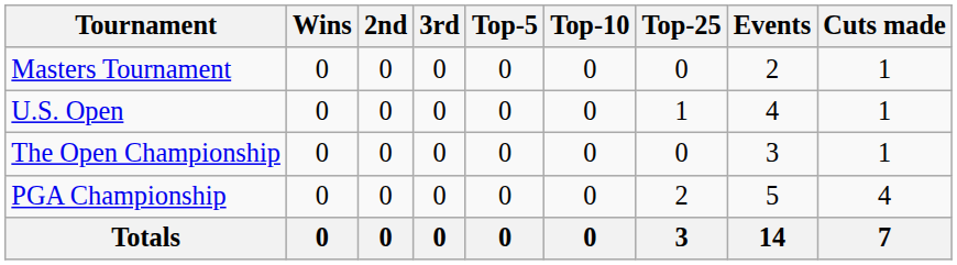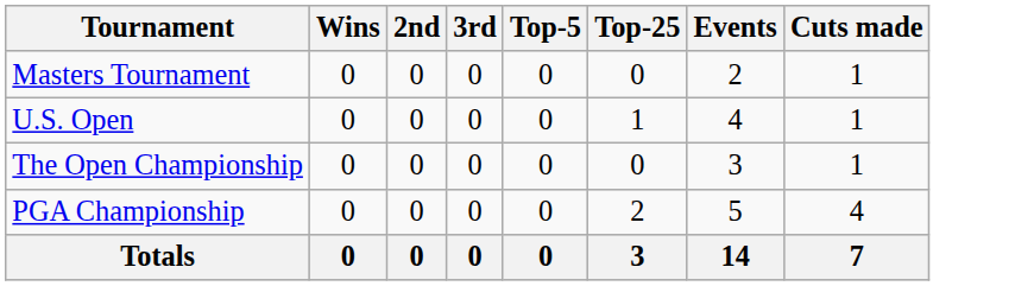 <table class=wikitable style=text-align:center>
 <tr>
 <th>Tournament</th>
 <th>Wins</th>
 <th>2nd</th>
 <th>3rd</th>
 <th>Top-5</th>
-<th>Top-10</th>
 <th>Top-25</th>
 <th>Events</th>
 <th>Cuts made</th>
 </tr>
 <tr>
 <td align=left><a href='#'>Masters Tournament</a></td>
 <td>0</td>
 <td>0</td>
 <td>0</td>
 <td>0</td>
 <td>0</td>
-<td>0</td>
 <td>2</td>
 <td>1</td>
 </tr>
 <tr>
 <td align=left><a href='#'>U.S. Open</a></td>
-<td>0</td>
 <td>0</td>
 <td>0</td>
 <td>0</td>
 <td>0</td>
 <td>1</td>
 <td>4</td>
 <td>1</td>
 </tr>
 <tr>
 <td align=left><a href='#'>The Open Championship</a></td>
 <td>0</td>
 <td>0</td>
 <td>0</td>
 <td>0</td>
 <td>0</td>
-<td>0</td>
 <td>3</td>
 <td>1</td>
 </tr>
 <tr>
 <td align=left><a href='#'>PGA Championship</a></td>
-<td>0</td>
 <td>0</td>
 <td>0</td>
 <td>0</td>
 <td>0</td>
 <td>2</td>
 <td>5</td>
 <td>4</td>
 </tr>
 <tr>
 <th>Totals</th>
 <th>0</th>
 <th>0</th>
 <th>0</th>
 <th>0</th>
-<th>0</th>
 <th>3</th>
 <th>14</th>
 <th>7</th>
 </tr>
 </table>
